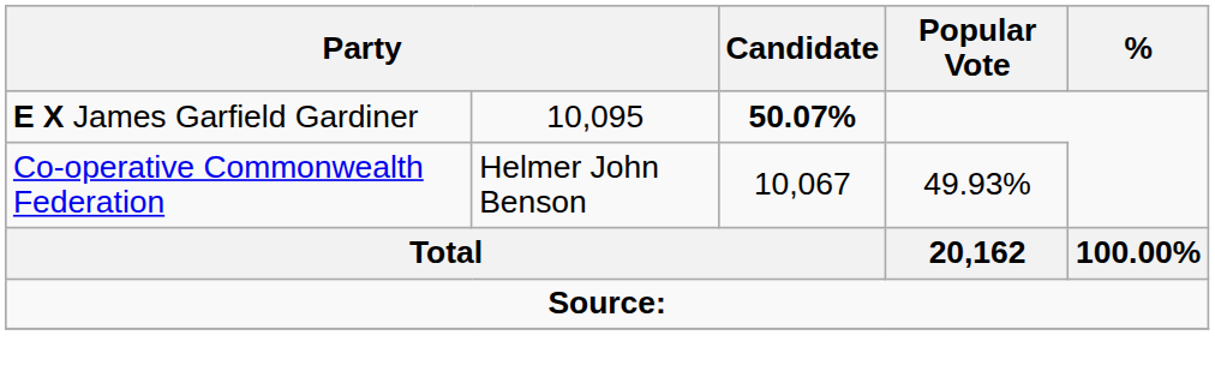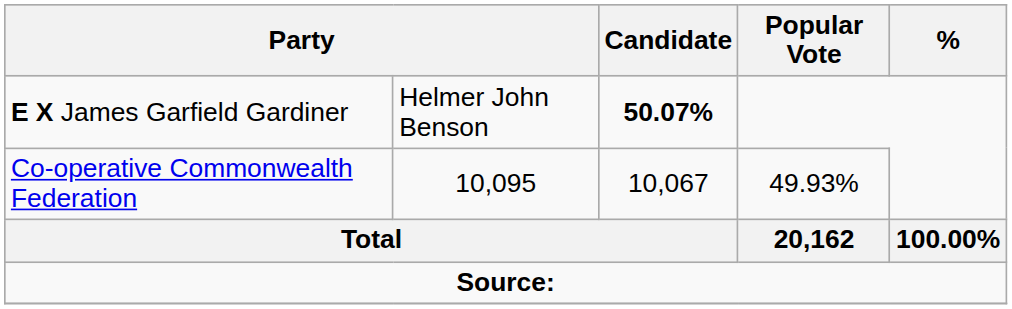 <table class="wikitable">
 <tr>
 <th colspan="2">Party</th>
 <th>Candidate</th>
 <th>Popular Vote</th>
 <th>%</th>
 </tr>
 <tr>
 <td><strong>E</strong> <strong>X</strong> James Garfield Gardiner</td>
-<td align=center>10,095</td>
+<td>Helmer John Benson</td>
 <td align=center><strong>50.07%</strong></td>
 </tr>
 <tr>
 <td><a href='#'>Co-operative Commonwealth Federation</a></td>
-<td>Helmer John Benson</td>
+<td align=center>10,095</td>
 <td align=center>10,067</td>
 <td align=center>49.93%</td>
 </tr>
 <tr>
 <th colspan=3 align=center>Total</th>
 <th align=center>20,162</th>
 <th align=center>100.00%</th>
 </tr>
 <tr>
 <td align="center" colspan=5><strong>Source:</strong> </td>
 </tr>
 <tr>
 </tr>
 </table>
